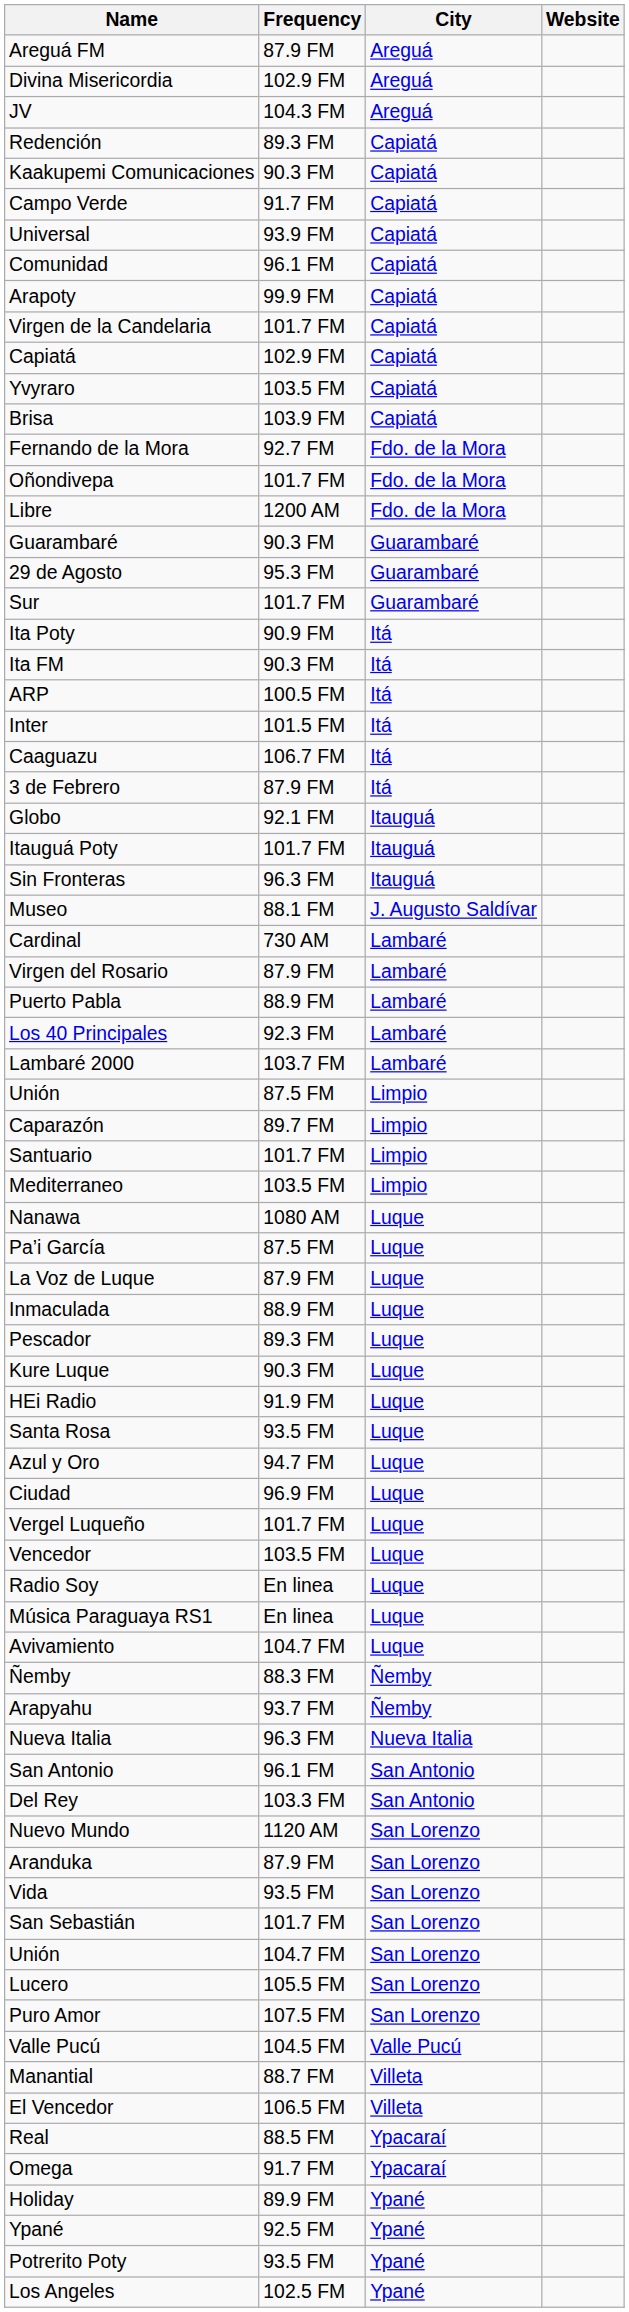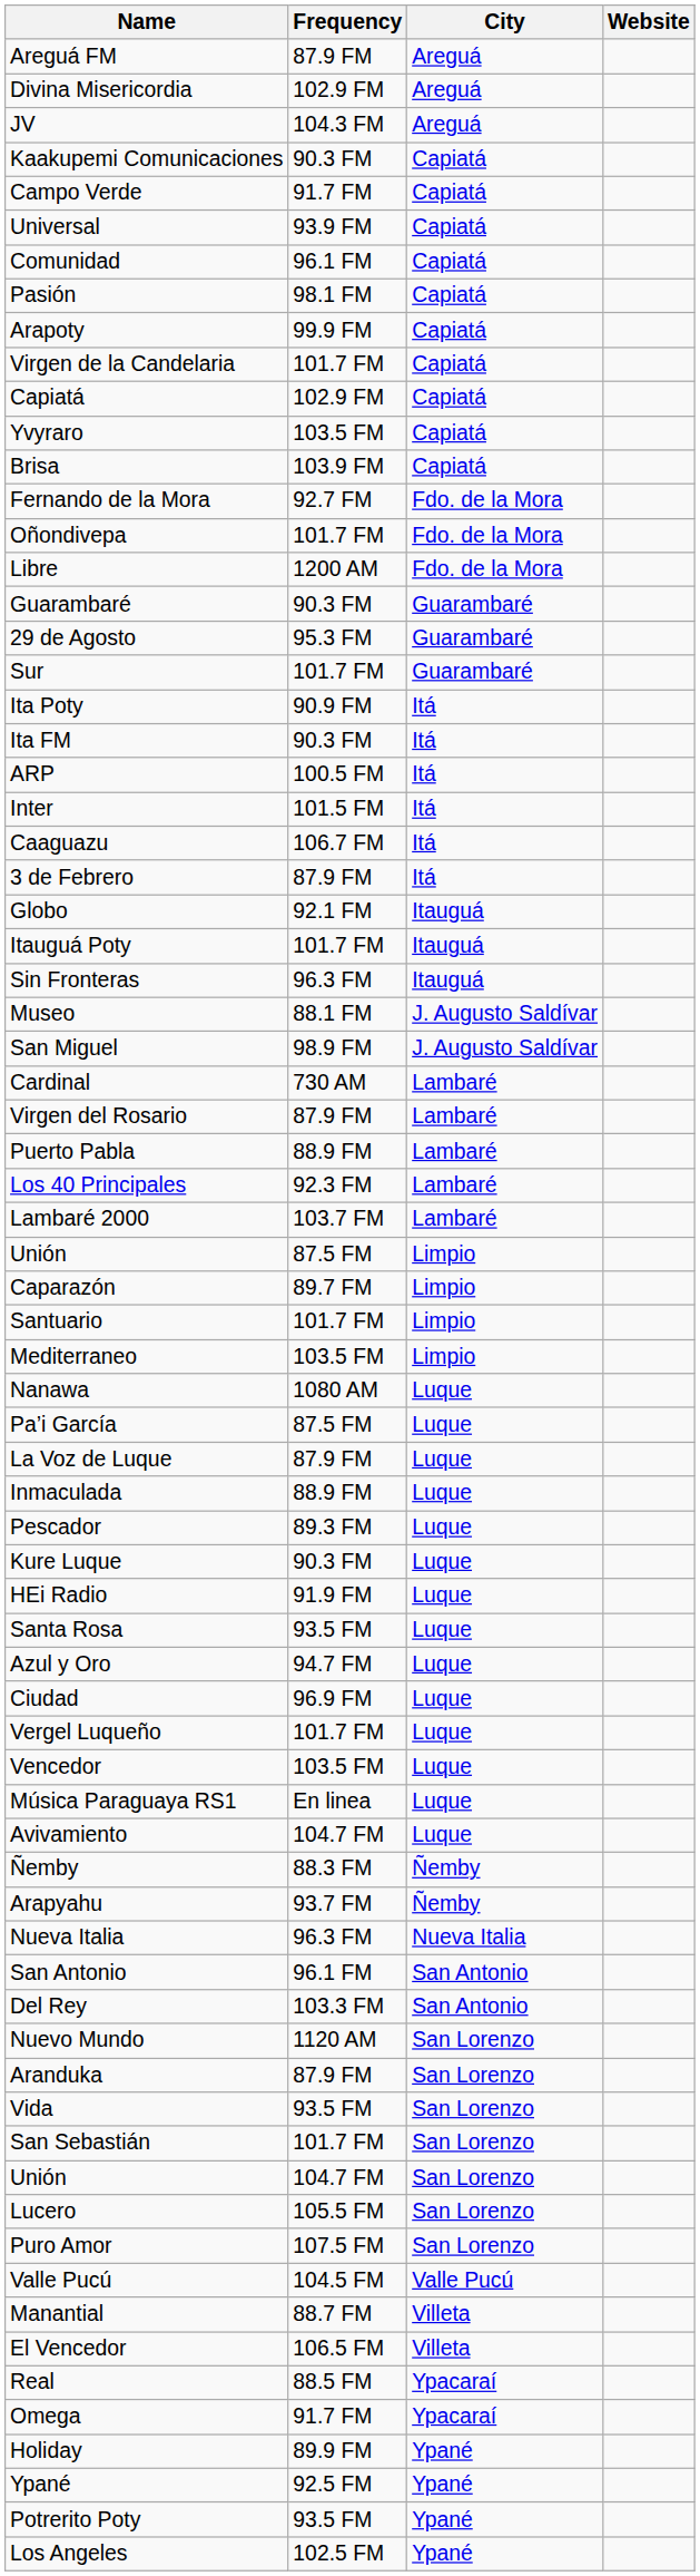 <table class="wikitable sortable">
 <tr>
 <th>Name</th>
 <th>Frequency</th>
 <th>City</th>
 <th>Website</th>
 </tr>
 <tr>
 <td>Areguá FM</td>
 <td>87.9 FM</td>
 <td><a href='#'>Areguá</a></td>
 <td></td>
 </tr>
 <tr>
 <td>Divina Misericordia</td>
 <td>102.9 FM</td>
 <td><a href='#'>Areguá</a></td>
 <td></td>
 </tr>
 <tr>
 <td>JV</td>
 <td>104.3 FM</td>
 <td><a href='#'>Areguá</a></td>
 <td></td>
 </tr>
 <tr>
-<td>Redención</td>
-<td>89.3 FM</td>
-<td><a href='#'>Capiatá</a></td>
-<td></td>
-</tr>
-<tr>
 <td>Kaakupemi Comunicaciones</td>
 <td>90.3 FM</td>
 <td><a href='#'>Capiatá</a></td>
 <td></td>
 </tr>
 <tr>
 <td>Campo Verde</td>
 <td>91.7 FM</td>
 <td><a href='#'>Capiatá</a></td>
 <td></td>
 </tr>
 <tr>
 <td>Universal</td>
 <td>93.9 FM</td>
 <td><a href='#'>Capiatá</a></td>
 <td></td>
 </tr>
 <tr>
 <td>Comunidad</td>
 <td>96.1 FM</td>
+<td><a href='#'>Capiatá</a></td>
+<td></td>
+</tr>
+<tr>
+<td>Pasión</td>
+<td>98.1 FM</td>
 <td><a href='#'>Capiatá</a></td>
 <td></td>
 </tr>
 <tr>
 <td>Arapoty</td>
 <td>99.9 FM</td>
 <td><a href='#'>Capiatá</a></td>
 <td></td>
 </tr>
 <tr>
 <td>Virgen de la Candelaria</td>
 <td>101.7 FM</td>
 <td><a href='#'>Capiatá</a></td>
 <td></td>
 </tr>
 <tr>
 <td>Capiatá</td>
 <td>102.9 FM</td>
 <td><a href='#'>Capiatá</a></td>
 <td></td>
 </tr>
 <tr>
 <td>Yvyraro</td>
 <td>103.5 FM</td>
 <td><a href='#'>Capiatá</a></td>
 <td></td>
 </tr>
 <tr>
 <td>Brisa</td>
 <td>103.9 FM</td>
 <td><a href='#'>Capiatá</a></td>
 <td></td>
 </tr>
 <tr>
 <td>Fernando de la Mora</td>
 <td>92.7 FM</td>
 <td><a href='#'>Fdo. de la Mora</a></td>
 <td></td>
 </tr>
 <tr>
 <td>Oñondivepa</td>
 <td>101.7 FM</td>
 <td><a href='#'>Fdo. de la Mora</a></td>
 <td></td>
 </tr>
 <tr>
 <td>Libre</td>
 <td>1200 AM</td>
 <td><a href='#'>Fdo. de la Mora</a></td>
 <td></td>
 </tr>
 <tr>
 <td>Guarambaré</td>
 <td>90.3 FM</td>
 <td><a href='#'>Guarambaré</a></td>
 <td></td>
 </tr>
 <tr>
 <td>29 de Agosto</td>
 <td>95.3 FM</td>
 <td><a href='#'>Guarambaré</a></td>
 <td></td>
 </tr>
 <tr>
 <td>Sur</td>
 <td>101.7 FM</td>
 <td><a href='#'>Guarambaré</a></td>
 <td></td>
 </tr>
 <tr>
 <td>Ita Poty</td>
 <td>90.9 FM</td>
 <td><a href='#'>Itá</a></td>
 <td></td>
 </tr>
 <tr>
 <td>Ita FM</td>
 <td>90.3 FM</td>
 <td><a href='#'>Itá</a></td>
 <td></td>
 </tr>
 <tr>
 <td>ARP</td>
 <td>100.5 FM</td>
 <td><a href='#'>Itá</a></td>
 <td></td>
 </tr>
 <tr>
 <td>Inter</td>
 <td>101.5 FM</td>
 <td><a href='#'>Itá</a></td>
 <td></td>
 </tr>
 <tr>
 <td>Caaguazu</td>
 <td>106.7 FM</td>
 <td><a href='#'>Itá</a></td>
 <td></td>
 </tr>
 <tr>
 <td>3 de Febrero</td>
 <td>87.9 FM</td>
 <td><a href='#'>Itá</a></td>
 <td></td>
 </tr>
 <tr>
 <td>Globo</td>
 <td>92.1 FM</td>
 <td><a href='#'>Itauguá</a></td>
 <td></td>
 </tr>
 <tr>
 <td>Itauguá Poty</td>
 <td>101.7 FM</td>
 <td><a href='#'>Itauguá</a></td>
 <td></td>
 </tr>
 <tr>
 <td>Sin Fronteras</td>
 <td>96.3 FM</td>
 <td><a href='#'>Itauguá</a></td>
 <td></td>
 </tr>
 <tr>
 <td>Museo</td>
 <td>88.1 FM</td>
 <td><a href='#'>J. Augusto Saldívar</a></td>
 <td></td>
 </tr>
 <tr>
+<td>San Miguel</td>
+<td>98.9 FM</td>
+<td><a href='#'>J. Augusto Saldívar</a></td>
+<td></td>
+</tr>
+<tr>
 <td>Cardinal</td>
 <td>730 AM</td>
 <td><a href='#'>Lambaré</a></td>
 <td></td>
 </tr>
 <tr>
 <td>Virgen del Rosario</td>
 <td>87.9 FM</td>
 <td><a href='#'>Lambaré</a></td>
 <td></td>
 </tr>
 <tr>
 <td>Puerto Pabla</td>
 <td>88.9 FM</td>
 <td><a href='#'>Lambaré</a></td>
 <td></td>
 </tr>
 <tr>
 <td><a href='#'>Los 40 Principales</a></td>
 <td>92.3 FM</td>
 <td><a href='#'>Lambaré</a></td>
 <td> </td>
 </tr>
 <tr>
 <td>Lambaré 2000</td>
 <td>103.7 FM</td>
 <td><a href='#'>Lambaré</a></td>
 <td></td>
 </tr>
 <tr>
 <td>Unión</td>
 <td>87.5 FM</td>
 <td><a href='#'>Limpio</a></td>
 <td></td>
 </tr>
 <tr>
 <td>Caparazón</td>
 <td>89.7 FM</td>
 <td><a href='#'>Limpio</a></td>
 <td></td>
 </tr>
 <tr>
 <td>Santuario</td>
 <td>101.7 FM</td>
 <td><a href='#'>Limpio</a></td>
 <td></td>
 </tr>
 <tr>
 <td>Mediterraneo</td>
 <td>103.5 FM</td>
 <td><a href='#'>Limpio</a></td>
 <td></td>
 </tr>
 <tr>
 <td>Nanawa</td>
 <td>1080 AM</td>
 <td><a href='#'>Luque</a></td>
 <td></td>
 </tr>
 <tr>
 <td>Pa’i García</td>
 <td>87.5 FM</td>
 <td><a href='#'>Luque</a></td>
 <td></td>
 </tr>
 <tr>
 <td>La Voz de Luque</td>
 <td>87.9 FM</td>
 <td><a href='#'>Luque</a></td>
 <td></td>
 </tr>
 <tr>
 <td>Inmaculada</td>
 <td>88.9 FM</td>
 <td><a href='#'>Luque</a></td>
 <td></td>
 </tr>
 <tr>
 <td>Pescador</td>
 <td>89.3 FM</td>
 <td><a href='#'>Luque</a></td>
 <td></td>
 </tr>
 <tr>
 <td>Kure Luque</td>
 <td>90.3 FM</td>
 <td><a href='#'>Luque</a></td>
 <td></td>
 </tr>
 <tr>
 <td>HEi Radio</td>
 <td>91.9 FM</td>
 <td><a href='#'>Luque</a></td>
 <td></td>
 </tr>
 <tr>
 <td>Santa Rosa</td>
 <td>93.5 FM</td>
 <td><a href='#'>Luque</a></td>
 <td></td>
 </tr>
 <tr>
 <td>Azul y Oro</td>
 <td>94.7 FM</td>
 <td><a href='#'>Luque</a></td>
 <td></td>
 </tr>
 <tr>
 <td>Ciudad</td>
 <td>96.9 FM</td>
 <td><a href='#'>Luque</a></td>
 <td></td>
 </tr>
 <tr>
 <td>Vergel Luqueño</td>
 <td>101.7 FM</td>
 <td><a href='#'>Luque</a></td>
 <td></td>
 </tr>
 <tr>
 <td>Vencedor</td>
 <td>103.5 FM</td>
-<td><a href='#'>Luque</a></td>
-<td></td>
-</tr>
-<tr>
-<td>Radio Soy</td>
-<td>En linea</td>
 <td><a href='#'>Luque</a></td>
 <td></td>
 </tr>
 <tr>
 <td>Música Paraguaya RS1</td>
 <td>En linea</td>
 <td><a href='#'>Luque</a></td>
 <td></td>
 </tr>
 <tr>
 <td>Avivamiento</td>
 <td>104.7 FM</td>
 <td><a href='#'>Luque</a></td>
 <td></td>
 </tr>
 <tr>
 <td>Ñemby</td>
 <td>88.3 FM</td>
 <td><a href='#'>Ñemby</a></td>
 <td></td>
 </tr>
 <tr>
 <td>Arapyahu</td>
 <td>93.7 FM</td>
 <td><a href='#'>Ñemby</a></td>
 <td></td>
 </tr>
 <tr>
 <td>Nueva Italia</td>
 <td>96.3 FM</td>
 <td><a href='#'>Nueva Italia</a></td>
 <td></td>
 </tr>
 <tr>
 <td>San Antonio</td>
 <td>96.1 FM</td>
 <td><a href='#'>San Antonio</a></td>
 <td></td>
 </tr>
 <tr>
 <td>Del Rey</td>
 <td>103.3 FM</td>
 <td><a href='#'>San Antonio</a></td>
 <td></td>
 </tr>
 <tr>
 <td>Nuevo Mundo</td>
 <td>1120 AM</td>
 <td><a href='#'>San Lorenzo</a></td>
 <td></td>
 </tr>
 <tr>
 <td>Aranduka</td>
 <td>87.9 FM</td>
 <td><a href='#'>San Lorenzo</a></td>
 <td></td>
 </tr>
 <tr>
 <td>Vida</td>
 <td>93.5 FM</td>
 <td><a href='#'>San Lorenzo</a></td>
 <td></td>
 </tr>
 <tr>
 <td>San Sebastián</td>
 <td>101.7 FM</td>
 <td><a href='#'>San Lorenzo</a></td>
 <td></td>
 </tr>
 <tr>
 <td>Unión</td>
 <td>104.7 FM</td>
 <td><a href='#'>San Lorenzo</a></td>
 <td></td>
 </tr>
 <tr>
 <td>Lucero</td>
 <td>105.5 FM</td>
 <td><a href='#'>San Lorenzo</a></td>
 <td></td>
 </tr>
 <tr>
 <td>Puro Amor</td>
 <td>107.5 FM</td>
 <td><a href='#'>San Lorenzo</a></td>
 <td></td>
 </tr>
 <tr>
 <td>Valle Pucú</td>
 <td>104.5 FM</td>
 <td><a href='#'>Valle Pucú</a></td>
 <td></td>
 </tr>
 <tr>
 <td>Manantial</td>
 <td>88.7 FM</td>
 <td><a href='#'>Villeta</a></td>
 <td></td>
 </tr>
 <tr>
 <td>El Vencedor</td>
 <td>106.5 FM</td>
 <td><a href='#'>Villeta</a></td>
 <td></td>
 </tr>
 <tr>
 <td>Real</td>
 <td>88.5 FM</td>
 <td><a href='#'>Ypacaraí</a></td>
 <td></td>
 </tr>
 <tr>
 <td>Omega</td>
 <td>91.7 FM</td>
 <td><a href='#'>Ypacaraí</a></td>
 <td></td>
 </tr>
 <tr>
 <td>Holiday</td>
 <td>89.9 FM</td>
 <td><a href='#'>Ypané</a></td>
 <td></td>
 </tr>
 <tr>
 <td>Ypané</td>
 <td>92.5 FM</td>
 <td><a href='#'>Ypané</a></td>
 <td></td>
 </tr>
 <tr>
 <td>Potrerito Poty</td>
 <td>93.5 FM</td>
 <td><a href='#'>Ypané</a></td>
 <td></td>
 </tr>
 <tr>
 <td>Los Angeles</td>
 <td>102.5 FM</td>
 <td><a href='#'>Ypané</a></td>
 <td></td>
 </tr>
 </table>
